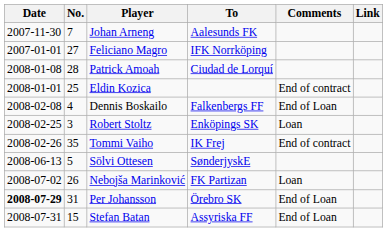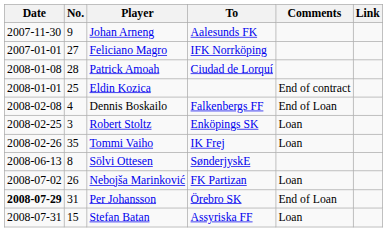 <table class="wikitable" style="text-align: left;">
 <tr>
 <th>Date</th>
 <th>No.</th>
 <th>Player</th>
 <th>To</th>
 <th>Comments</th>
 <th>Link</th>
 </tr>
 <tr>
 <td>2007-11-30</td>
-<td>7</td>
+<td>9</td>
 <td> <a href='#'>Johan Arneng</a></td>
 <td> <a href='#'>Aalesunds FK</a></td>
 <td></td>
 <td></td>
 </tr>
 <tr>
 <td>2007-01-01</td>
 <td>27</td>
 <td> <a href='#'>Feliciano Magro</a></td>
 <td> <a href='#'>IFK Norrköping</a></td>
 <td></td>
 <td></td>
 </tr>
 <tr>
 <td>2008-01-08</td>
 <td>28</td>
 <td> <a href='#'>Patrick Amoah</a></td>
 <td> <a href='#'>Ciudad de Lorquí</a></td>
 <td></td>
 <td></td>
 </tr>
 <tr>
 <td>2008-01-01</td>
 <td>25</td>
 <td> <a href='#'>Eldin Kozica</a></td>
 <td></td>
 <td>End of contract</td>
 <td></td>
 </tr>
 <tr>
 <td>2008-02-08</td>
 <td>4</td>
 <td> Dennis Boskailo</td>
 <td> <a href='#'>Falkenbergs FF</a></td>
 <td>End of Loan</td>
 <td></td>
 </tr>
 <tr>
 <td>2008-02-25</td>
 <td>3</td>
 <td> <a href='#'>Robert Stoltz</a></td>
 <td> <a href='#'>Enköpings SK</a></td>
 <td>Loan</td>
 <td></td>
 </tr>
 <tr>
 <td>2008-02-26</td>
 <td>35</td>
 <td> <a href='#'>Tommi Vaiho</a></td>
 <td> <a href='#'>IK Frej</a></td>
-<td>End of contract</td>
+<td>Loan</td>
 <td></td>
 </tr>
 <tr>
 <td>2008-06-13</td>
-<td>5</td>
+<td>8</td>
 <td> <a href='#'>Sölvi Ottesen</a></td>
 <td> <a href='#'>SønderjyskE</a></td>
 <td></td>
 <td></td>
 </tr>
 <tr>
 <td>2008-07-02</td>
 <td>26</td>
 <td> <a href='#'>Nebojša Marinković</a></td>
 <td> <a href='#'>FK Partizan</a></td>
 <td>Loan</td>
 <td></td>
 </tr>
 <tr>
 <td><strong>2008-07-29</strong></td>
 <td>31</td>
 <td> <a href='#'>Per Johansson</a></td>
 <td> <a href='#'>Örebro SK</a></td>
 <td>End of Loan</td>
 <td></td>
 </tr>
 <tr>
 <td>2008-07-31</td>
 <td>15</td>
 <td> <a href='#'>Stefan Batan</a></td>
 <td> <a href='#'>Assyriska FF</a></td>
-<td>End of Loan</td>
+<td>Loan</td>
 <td></td>
 </tr>
 </table>
